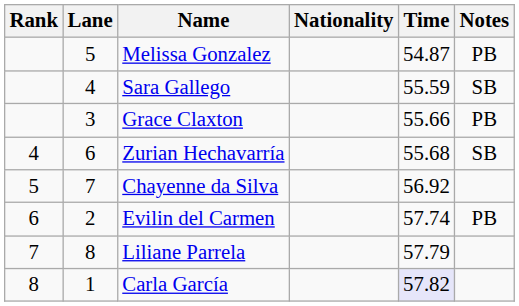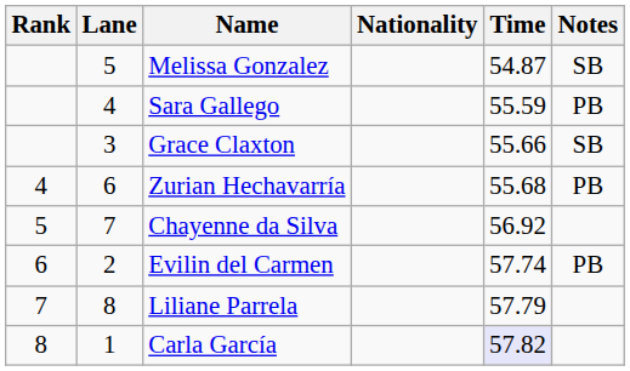 <table class="wikitable sortable" style="text-align:center">
 <tr>
 <th>Rank</th>
 <th>Lane</th>
 <th>Name</th>
 <th>Nationality</th>
 <th>Time</th>
 <th>Notes</th>
 </tr>
 <tr>
 <td></td>
 <td>5</td>
 <td align=left><a href='#'>Melissa Gonzalez</a></td>
 <td align=left></td>
 <td>54.87</td>
-<td>PB</td>
+<td>SB</td>
 </tr>
 <tr>
 <td></td>
 <td>4</td>
 <td align=left><a href='#'>Sara Gallego</a></td>
 <td align=left></td>
 <td>55.59</td>
-<td>SB</td>
+<td>PB</td>
 </tr>
 <tr>
 <td></td>
 <td>3</td>
 <td align=left><a href='#'>Grace Claxton</a></td>
 <td align=left></td>
 <td>55.66</td>
-<td>PB</td>
+<td>SB</td>
 </tr>
 <tr>
 <td>4</td>
 <td>6</td>
 <td align=left><a href='#'>Zurian Hechavarría</a></td>
 <td align=left></td>
 <td>55.68</td>
-<td>SB</td>
+<td>PB</td>
 </tr>
 <tr>
 <td>5</td>
 <td>7</td>
 <td align=left><a href='#'>Chayenne da Silva</a></td>
 <td align=left></td>
 <td>56.92</td>
 <td></td>
 </tr>
 <tr>
 <td>6</td>
 <td>2</td>
 <td align=left><a href='#'>Evilin del Carmen</a></td>
 <td align=left></td>
 <td>57.74</td>
 <td>PB</td>
 </tr>
 <tr>
 <td>7</td>
 <td>8</td>
 <td align=left><a href='#'>Liliane Parrela</a></td>
 <td align=left></td>
 <td>57.79</td>
 <td></td>
 </tr>
 <tr>
 <td>8</td>
 <td>1</td>
 <td align=left><a href='#'>Carla García</a></td>
 <td align=left></td>
 <td style="background: lavender;">57.82</td>
 <td></td>
 </tr>
 </table>
